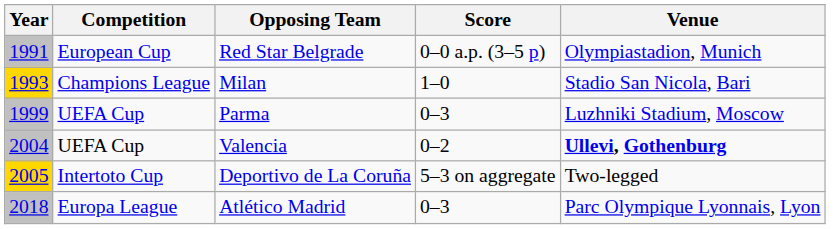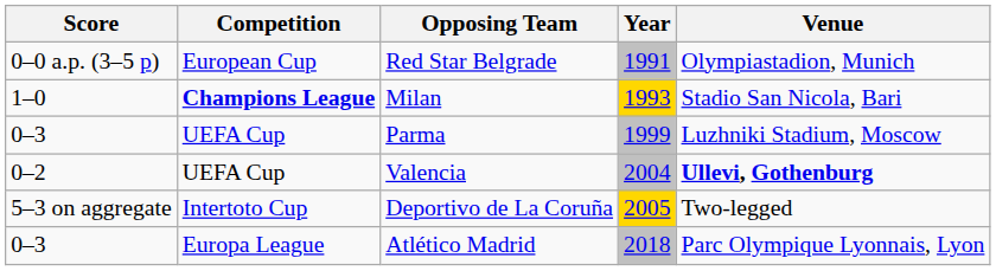 <table class="wikitable">
 <tr>
-<th>Year</th>
+<th>Score</th>
 <th>Competition</th>
 <th>Opposing Team</th>
-<th>Score</th>
+<th>Year</th>
 <th>Venue</th>
 </tr>
 <tr>
-<td bgcolor=Silver><a href='#'>1991</a></td>
+<td>0–0 a.p. (3–5 <a href='#'>p</a>)</td>
 <td><a href='#'>European Cup</a></td>
 <td> <a href='#'>Red Star Belgrade</a></td>
-<td>0–0 a.p. (3–5 <a href='#'>p</a>)</td>
+<td bgcolor=Silver><a href='#'>1991</a></td>
 <td> <a href='#'>Olympiastadion</a>, <a href='#'>Munich</a></td>
 </tr>
 <tr>
+<td>1–0</td>
+<td><strong><a href='#'>Champions League</a></strong></td>
+<td> <a href='#'>Milan</a></td>
 <td bgcolor=Gold><a href='#'>1993</a></td>
-<td><a href='#'>Champions League</a></td>
-<td> <a href='#'>Milan</a></td>
-<td>1–0</td>
 <td> <a href='#'>Stadio San Nicola</a>, <a href='#'>Bari</a></td>
 </tr>
 <tr>
-<td bgcolor=Silver><a href='#'>1999</a></td>
+<td>0–3</td>
 <td><a href='#'>UEFA Cup</a></td>
 <td> <a href='#'>Parma</a></td>
-<td>0–3</td>
+<td bgcolor=Silver><a href='#'>1999</a></td>
 <td> <a href='#'>Luzhniki Stadium</a>, <a href='#'>Moscow</a></td>
 </tr>
 <tr>
-<td bgcolor=Silver><a href='#'>2004</a></td>
+<td>0–2</td>
 <td>UEFA Cup</td>
 <td> <a href='#'>Valencia</a></td>
-<td>0–2</td>
+<td bgcolor=Silver><a href='#'>2004</a></td>
 <td><strong> <a href='#'>Ullevi</a>, <a href='#'>Gothenburg</a></strong></td>
 </tr>
 <tr>
-<td bgcolor=Gold><a href='#'>2005</a></td>
+<td>5–3 on aggregate</td>
 <td><a href='#'>Intertoto Cup</a></td>
 <td> <a href='#'>Deportivo de La Coruña</a></td>
-<td>5–3 on aggregate</td>
+<td bgcolor=Gold><a href='#'>2005</a></td>
 <td>Two-legged</td>
 </tr>
 <tr>
-<td bgcolor=Silver><a href='#'>2018</a></td>
+<td>0–3</td>
 <td><a href='#'>Europa League</a></td>
 <td> <a href='#'>Atlético Madrid</a></td>
-<td>0–3</td>
+<td bgcolor=Silver><a href='#'>2018</a></td>
 <td> <a href='#'>Parc Olympique Lyonnais</a>, <a href='#'>Lyon</a></td>
 </tr>
 </table>
